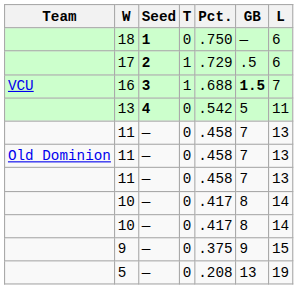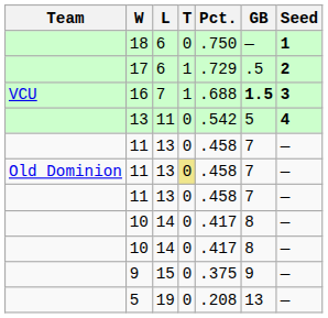 <table class=wikitable>
 <tr>
 <th>Team</th>
 <th>W</th>
-<th>Seed</th>
+<th>L</th>
 <th>T</th>
 <th>Pct.</th>
 <th>GB</th>
-<th>L</th>
+<th>Seed</th>
 </tr>
 <tr bgcolor=ccffcc>
 <td></td>
 <td>18</td>
-<td><strong>1</strong></td>
+<td>6</td>
 <td>0</td>
 <td>.750</td>
 <td>—</td>
-<td>6</td>
+<td><strong>1</strong></td>
 </tr>
 <tr bgcolor=ccffcc>
 <td></td>
 <td>17</td>
-<td><strong>2</strong></td>
+<td>6</td>
 <td>1</td>
 <td>.729</td>
 <td>.5</td>
-<td>6</td>
+<td><strong>2</strong></td>
 </tr>
 <tr bgcolor=ccffcc>
 <td><a href='#'>VCU</a></td>
 <td>16</td>
-<td><strong>3</strong></td>
+<td>7</td>
 <td>1</td>
 <td>.688</td>
 <td><strong>1.5</strong></td>
-<td>7</td>
+<td><strong>3</strong></td>
 </tr>
 <tr bgcolor=ccffcc>
 <td></td>
 <td>13</td>
-<td><strong>4</strong></td>
+<td>11</td>
 <td>0</td>
 <td>.542</td>
 <td>5</td>
-<td>11</td>
+<td><strong>4</strong></td>
 </tr>
 <tr>
 <td></td>
 <td>11</td>
-<td>—</td>
+<td>13</td>
 <td>0</td>
 <td>.458</td>
 <td>7</td>
-<td>13</td>
+<td>—</td>
 </tr>
 <tr>
 <td><a href='#'>Old Dominion</a></td>
 <td>11</td>
-<td>—</td>
-<td>0</td>
+<td>13</td>
+<td style="background: khaki;">0</td>
 <td>.458</td>
 <td>7</td>
-<td>13</td>
+<td>—</td>
 </tr>
 <tr>
 <td></td>
 <td>11</td>
-<td>—</td>
+<td>13</td>
 <td>0</td>
 <td>.458</td>
 <td>7</td>
-<td>13</td>
+<td>—</td>
 </tr>
 <tr>
 <td></td>
 <td>10</td>
-<td>—</td>
+<td>14</td>
 <td>0</td>
 <td>.417</td>
 <td>8</td>
-<td>14</td>
+<td>—</td>
 </tr>
 <tr>
 <td></td>
 <td>10</td>
-<td>—</td>
+<td>14</td>
 <td>0</td>
 <td>.417</td>
 <td>8</td>
-<td>14</td>
+<td>—</td>
 </tr>
 <tr>
 <td></td>
 <td>9</td>
-<td>—</td>
+<td>15</td>
 <td>0</td>
 <td>.375</td>
 <td>9</td>
-<td>15</td>
+<td>—</td>
 </tr>
 <tr>
 <td></td>
 <td>5</td>
-<td>—</td>
+<td>19</td>
 <td>0</td>
 <td>.208</td>
 <td>13</td>
-<td>19</td>
+<td>—</td>
 </tr>
 </table>
